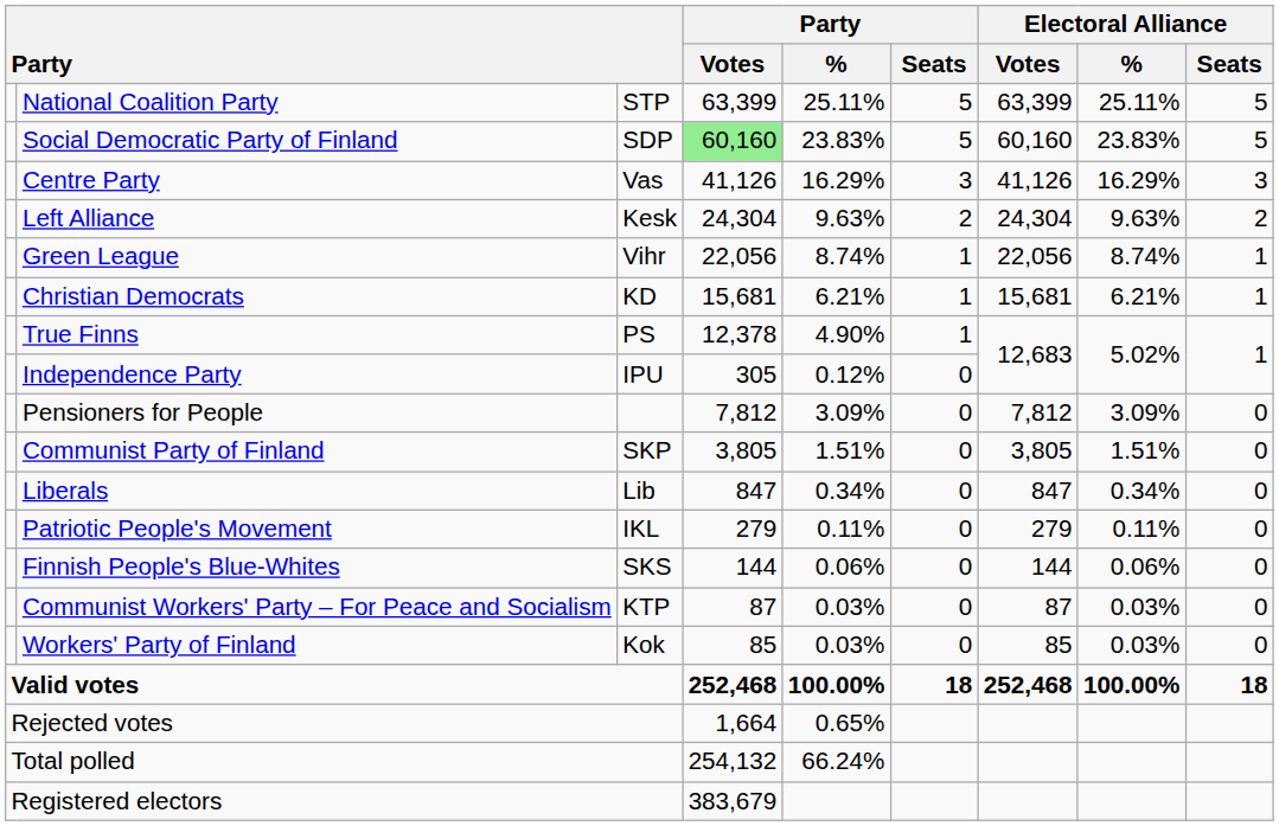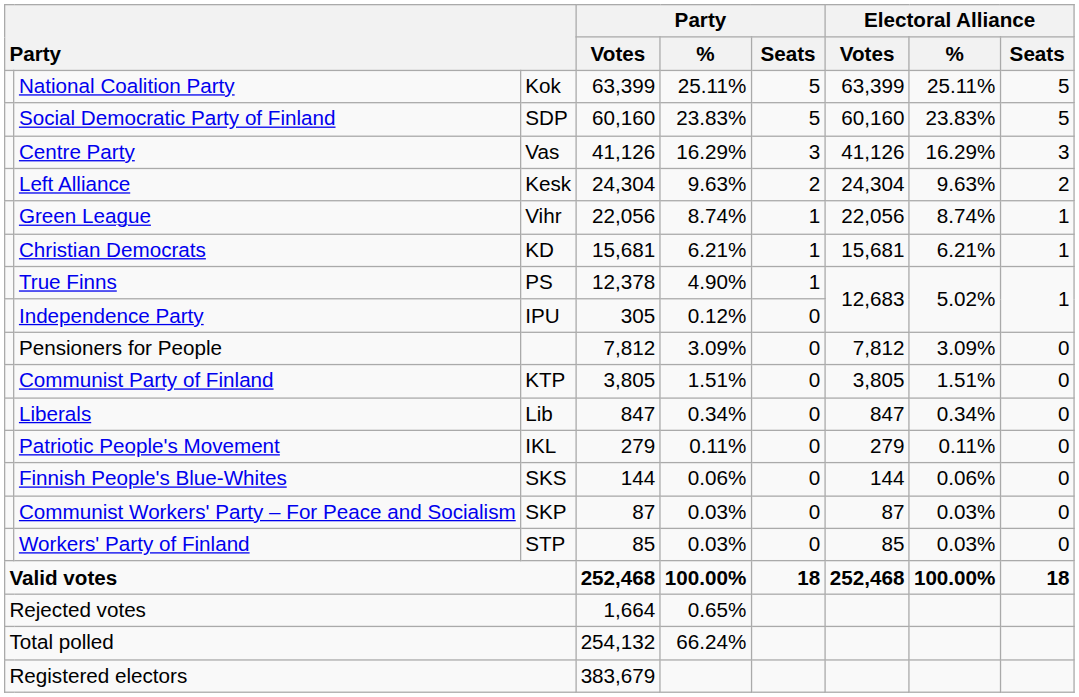 <table class="wikitable" border="1" style="text-align:right;">
 <tr>
 <th style="text-align:left;" valign=bottom rowspan=2 colspan=3>Party</th>
 <th colspan=3>Party</th>
 <th colspan=3>Electoral Alliance</th>
 </tr>
 <tr>
 <th align=center valign=bottom width="50">Votes</th>
 <th align=center valign=bottom width="50">%</th>
 <th align=center valign=bottom width="50">Seats</th>
 <th align=center valign=bottom width="50">Votes</th>
 <th align=center valign=bottom width="50">%</th>
 <th align=center valign=bottom width="50">Seats</th>
 </tr>
 <tr>
 <td></td>
 <td align=left><a href='#'>National Coalition Party</a></td>
-<td align=left>STP</td>
+<td align=left>Kok</td>
 <td>63,399</td>
 <td>25.11%</td>
 <td>5</td>
 <td>63,399</td>
 <td>25.11%</td>
 <td>5</td>
 </tr>
 <tr>
 <td></td>
 <td align=left style="white-space: nowrap;"><a href='#'>Social Democratic Party of Finland</a></td>
 <td align=left>SDP</td>
-<td style="background: lightgreen;">60,160</td>
+<td>60,160</td>
 <td>23.83%</td>
 <td>5</td>
 <td>60,160</td>
 <td>23.83%</td>
 <td>5</td>
 </tr>
 <tr>
 <td></td>
 <td align=left><a href='#'>Centre Party</a></td>
 <td align=left>Vas</td>
 <td>41,126</td>
 <td>16.29%</td>
 <td>3</td>
 <td>41,126</td>
 <td>16.29%</td>
 <td>3</td>
 </tr>
 <tr>
 <td></td>
 <td align=left><a href='#'>Left Alliance</a></td>
 <td align=left>Kesk</td>
 <td>24,304</td>
 <td>9.63%</td>
 <td>2</td>
 <td>24,304</td>
 <td>9.63%</td>
 <td>2</td>
 </tr>
 <tr>
 <td></td>
 <td align=left><a href='#'>Green League</a></td>
 <td align=left>Vihr</td>
 <td>22,056</td>
 <td>8.74%</td>
 <td>1</td>
 <td>22,056</td>
 <td>8.74%</td>
 <td>1</td>
 </tr>
 <tr>
 <td></td>
 <td align=left><a href='#'>Christian Democrats</a></td>
 <td align=left>KD</td>
 <td>15,681</td>
 <td>6.21%</td>
 <td>1</td>
 <td>15,681</td>
 <td>6.21%</td>
 <td>1</td>
 </tr>
 <tr>
 <td></td>
 <td align=left><a href='#'>True Finns</a></td>
 <td align=left>PS</td>
 <td>12,378</td>
 <td>4.90%</td>
 <td>1</td>
 <td rowspan=2>12,683</td>
 <td rowspan=2>5.02%</td>
 <td rowspan=2>1</td>
 </tr>
 <tr>
 <td></td>
 <td align=left><a href='#'>Independence Party</a></td>
 <td align=left>IPU</td>
 <td>305</td>
 <td>0.12%</td>
 <td>0</td>
 </tr>
 <tr>
 <td></td>
 <td align=left>Pensioners for People</td>
 <td align=left></td>
 <td>7,812</td>
 <td>3.09%</td>
 <td>0</td>
 <td>7,812</td>
 <td>3.09%</td>
 <td>0</td>
 </tr>
 <tr>
 <td></td>
 <td align=left><a href='#'>Communist Party of Finland</a></td>
-<td align=left>SKP</td>
+<td align=left>KTP</td>
 <td>3,805</td>
 <td>1.51%</td>
 <td>0</td>
 <td>3,805</td>
 <td>1.51%</td>
 <td>0</td>
 </tr>
 <tr>
 <td></td>
 <td align=left><a href='#'>Liberals</a></td>
 <td align=left>Lib</td>
 <td>847</td>
 <td>0.34%</td>
 <td>0</td>
 <td>847</td>
 <td>0.34%</td>
 <td>0</td>
 </tr>
 <tr>
 <td></td>
 <td align=left><a href='#'>Patriotic People's Movement</a></td>
 <td align=left>IKL</td>
 <td>279</td>
 <td>0.11%</td>
 <td>0</td>
 <td>279</td>
 <td>0.11%</td>
 <td>0</td>
 </tr>
 <tr>
 <td></td>
 <td align=left><a href='#'>Finnish People's Blue-Whites</a></td>
 <td align=left>SKS</td>
 <td>144</td>
 <td>0.06%</td>
 <td>0</td>
 <td>144</td>
 <td>0.06%</td>
 <td>0</td>
 </tr>
 <tr>
 <td></td>
 <td align=left><a href='#'>Communist Workers' Party – For Peace and Socialism</a></td>
-<td align=left>KTP</td>
+<td align=left>SKP</td>
 <td>87</td>
 <td>0.03%</td>
 <td>0</td>
 <td>87</td>
 <td>0.03%</td>
 <td>0</td>
 </tr>
 <tr>
 <td></td>
 <td align=left><a href='#'>Workers' Party of Finland</a></td>
-<td align=left>Kok</td>
+<td align=left>STP</td>
 <td>85</td>
 <td>0.03%</td>
 <td>0</td>
 <td>85</td>
 <td>0.03%</td>
 <td>0</td>
 </tr>
 <tr style="font-weight:bold">
 <td align=left colspan=3>Valid votes</td>
 <td>252,468</td>
 <td>100.00%</td>
 <td>18</td>
 <td>252,468</td>
 <td>100.00%</td>
 <td>18</td>
 </tr>
 <tr>
 <td align=left colspan=3>Rejected votes</td>
 <td>1,664</td>
 <td>0.65%</td>
 <td></td>
 <td></td>
 <td></td>
 <td></td>
 </tr>
 <tr>
 <td align=left colspan=3>Total polled</td>
 <td>254,132</td>
 <td>66.24%</td>
 <td></td>
 <td></td>
 <td></td>
 <td></td>
 </tr>
 <tr>
 <td align=left colspan=3>Registered electors</td>
 <td>383,679</td>
 <td></td>
 <td></td>
 <td></td>
 <td></td>
 <td></td>
 </tr>
 </table>
